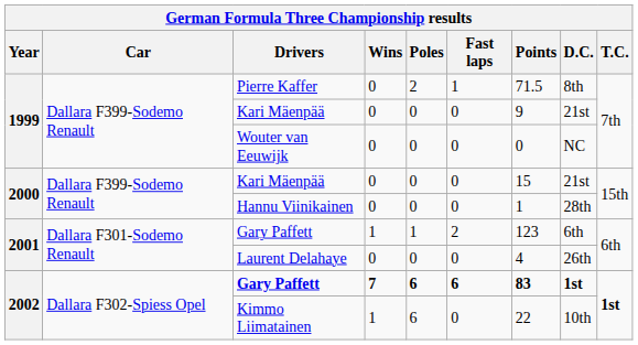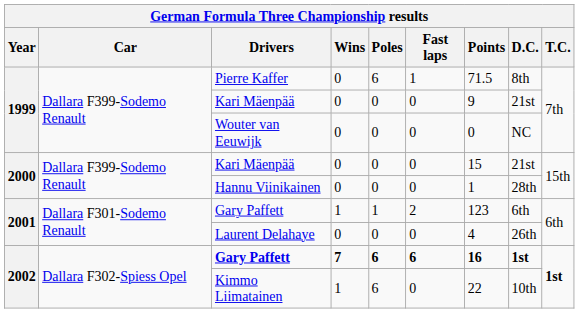 <table class="wikitable collapsible collapsed" style="font-size:95%; width:620px">
 <tr>
 <th colspan=9><a href='#'>German Formula Three Championship</a> results</th>
 </tr>
 <tr>
 <th>Year</th>
 <th>Car</th>
 <th>Drivers</th>
 <th>Wins</th>
 <th>Poles</th>
 <th>Fast laps</th>
 <th>Points</th>
 <th>D.C.</th>
 <th>T.C.</th>
 </tr>
 <tr>
 <th rowspan=3>1999</th>
 <td rowspan=3><a href='#'>Dallara</a> F399-<a href='#'>Sodemo</a> <a href='#'>Renault</a></td>
 <td> <a href='#'>Pierre Kaffer</a></td>
 <td>0</td>
-<td>2</td>
+<td>6</td>
 <td>1</td>
 <td>71.5</td>
 <td>8th</td>
 <td rowspan=3>7th</td>
 </tr>
 <tr>
 <td> <a href='#'>Kari Mäenpää</a></td>
 <td>0</td>
 <td>0</td>
 <td>0</td>
 <td>9</td>
 <td>21st</td>
 </tr>
 <tr>
 <td> <a href='#'>Wouter van Eeuwijk</a></td>
 <td>0</td>
 <td>0</td>
 <td>0</td>
 <td>0</td>
 <td>NC</td>
 </tr>
 <tr>
 <th rowspan=2>2000</th>
 <td rowspan=2><a href='#'>Dallara</a> F399-<a href='#'>Sodemo</a> <a href='#'>Renault</a></td>
 <td> <a href='#'>Kari Mäenpää</a></td>
 <td>0</td>
 <td>0</td>
 <td>0</td>
 <td>15</td>
 <td>21st</td>
 <td rowspan=2>15th</td>
 </tr>
 <tr>
 <td> <a href='#'>Hannu Viinikainen</a></td>
 <td>0</td>
 <td>0</td>
 <td>0</td>
 <td>1</td>
 <td>28th</td>
 </tr>
 <tr>
 <th rowspan=2>2001</th>
 <td rowspan=2><a href='#'>Dallara</a> F301-<a href='#'>Sodemo</a> <a href='#'>Renault</a></td>
 <td> <a href='#'>Gary Paffett</a></td>
 <td>1</td>
 <td>1</td>
 <td>2</td>
 <td>123</td>
 <td>6th</td>
 <td rowspan=2>6th</td>
 </tr>
 <tr>
 <td> <a href='#'>Laurent Delahaye</a></td>
 <td>0</td>
 <td>0</td>
 <td>0</td>
 <td>4</td>
 <td>26th</td>
 </tr>
 <tr>
 <th rowspan=2>2002</th>
 <td rowspan=2><a href='#'>Dallara</a> F302-<a href='#'>Spiess Opel</a></td>
 <td><strong> <a href='#'>Gary Paffett</a></strong></td>
 <td><strong>7</strong></td>
 <td><strong>6</strong></td>
 <td><strong>6</strong></td>
-<td><strong>83</strong></td>
+<td><strong>16</strong></td>
 <td><strong>1st</strong></td>
 <td rowspan=2><strong>1st</strong></td>
 </tr>
 <tr>
 <td> <a href='#'>Kimmo Liimatainen</a></td>
 <td>1</td>
 <td>6</td>
 <td>0</td>
 <td>22</td>
 <td>10th</td>
 </tr>
 </table>
